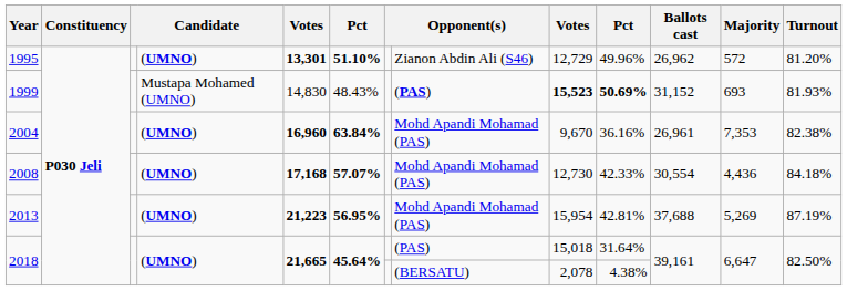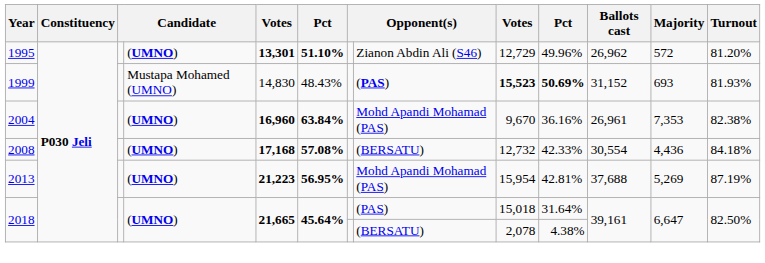 <table class="wikitable" style="margin:0.5em ; font-size:95%">
 <tr>
 <th>Year</th>
 <th>Constituency</th>
 <th colspan=2>Candidate</th>
 <th>Votes</th>
 <th>Pct</th>
 <th colspan=2>Opponent(s)</th>
 <th>Votes</th>
 <th>Pct</th>
 <th>Ballots cast</th>
 <th>Majority</th>
 <th>Turnout</th>
 </tr>
 <tr>
 <td><a href='#'>1995</a></td>
 <td rowspan=7><strong>P030 <a href='#'>Jeli</a></strong></td>
 <td></td>
 <td> (<a href='#'><strong>UMNO</strong></a>)</td>
 <td align="right"><strong>13,301</strong></td>
 <td><strong>51.10%</strong></td>
 <td></td>
 <td>Zianon Abdin Ali (<a href='#'>S46</a>)</td>
 <td align="right">12,729</td>
 <td>49.96%</td>
 <td>26,962</td>
 <td>572</td>
 <td>81.20%</td>
 </tr>
 <tr>
 <td><a href='#'>1999</a></td>
 <td></td>
 <td>Mustapa Mohamed (<a href='#'>UMNO</a>)</td>
 <td align="right">14,830</td>
 <td>48.43%</td>
 <td></td>
 <td> (<a href='#'><strong>PAS</strong></a>)</td>
 <td align="right"><strong>15,523</strong></td>
 <td><strong>50.69%</strong></td>
 <td>31,152</td>
 <td>693</td>
 <td>81.93%</td>
 </tr>
 <tr>
 <td><a href='#'>2004</a></td>
 <td></td>
 <td> (<a href='#'><strong>UMNO</strong></a>)</td>
 <td align="right"><strong>16,960</strong></td>
 <td><strong>63.84%</strong></td>
 <td></td>
 <td><a href='#'>Mohd Apandi Mohamad</a> (<a href='#'>PAS</a>)</td>
 <td align="right">9,670</td>
 <td>36.16%</td>
 <td>26,961</td>
 <td>7,353</td>
 <td>82.38%</td>
 </tr>
 <tr>
 <td><a href='#'>2008</a></td>
 <td></td>
 <td> (<a href='#'><strong>UMNO</strong></a>)</td>
 <td align="right"><strong>17,168</strong></td>
-<td><strong>57.07%</strong></td>
+<td><strong>57.08%</strong></td>
 <td></td>
-<td><a href='#'>Mohd Apandi Mohamad</a> (<a href='#'>PAS</a>)</td>
-<td align="right">12,730</td>
+<td> (<a href='#'>BERSATU</a>)</td>
+<td align="right">12,732</td>
 <td>42.33%</td>
 <td>30,554</td>
 <td>4,436</td>
 <td>84.18%</td>
 </tr>
 <tr>
 <td><a href='#'>2013</a></td>
 <td></td>
 <td> (<a href='#'><strong>UMNO</strong></a>)</td>
 <td align="right"><strong>21,223</strong></td>
 <td><strong>56.95%</strong></td>
 <td></td>
 <td><a href='#'>Mohd Apandi Mohamad</a> (<a href='#'>PAS</a>)</td>
 <td align="right">15,954</td>
 <td>42.81%</td>
 <td>37,688</td>
 <td>5,269</td>
 <td>87.19%</td>
 </tr>
 <tr>
 <td rowspan=2><a href='#'>2018</a></td>
 <td rowspan=2 ></td>
 <td rowspan=2> (<a href='#'><strong>UMNO</strong></a>)</td>
 <td rowspan=2 align="right"><strong>21,665</strong></td>
 <td rowspan=2><strong>45.64%</strong></td>
 <td></td>
 <td> (<a href='#'>PAS</a>)</td>
 <td align="right">15,018</td>
 <td>31.64%</td>
 <td rowspan=2>39,161</td>
 <td rowspan=2>6,647</td>
 <td rowspan=2>82.50%</td>
 </tr>
 <tr>
 <td></td>
 <td> (<a href='#'>BERSATU</a>)</td>
 <td align="right">2,078</td>
 <td align=right>4.38%</td>
 </tr>
 </table>
